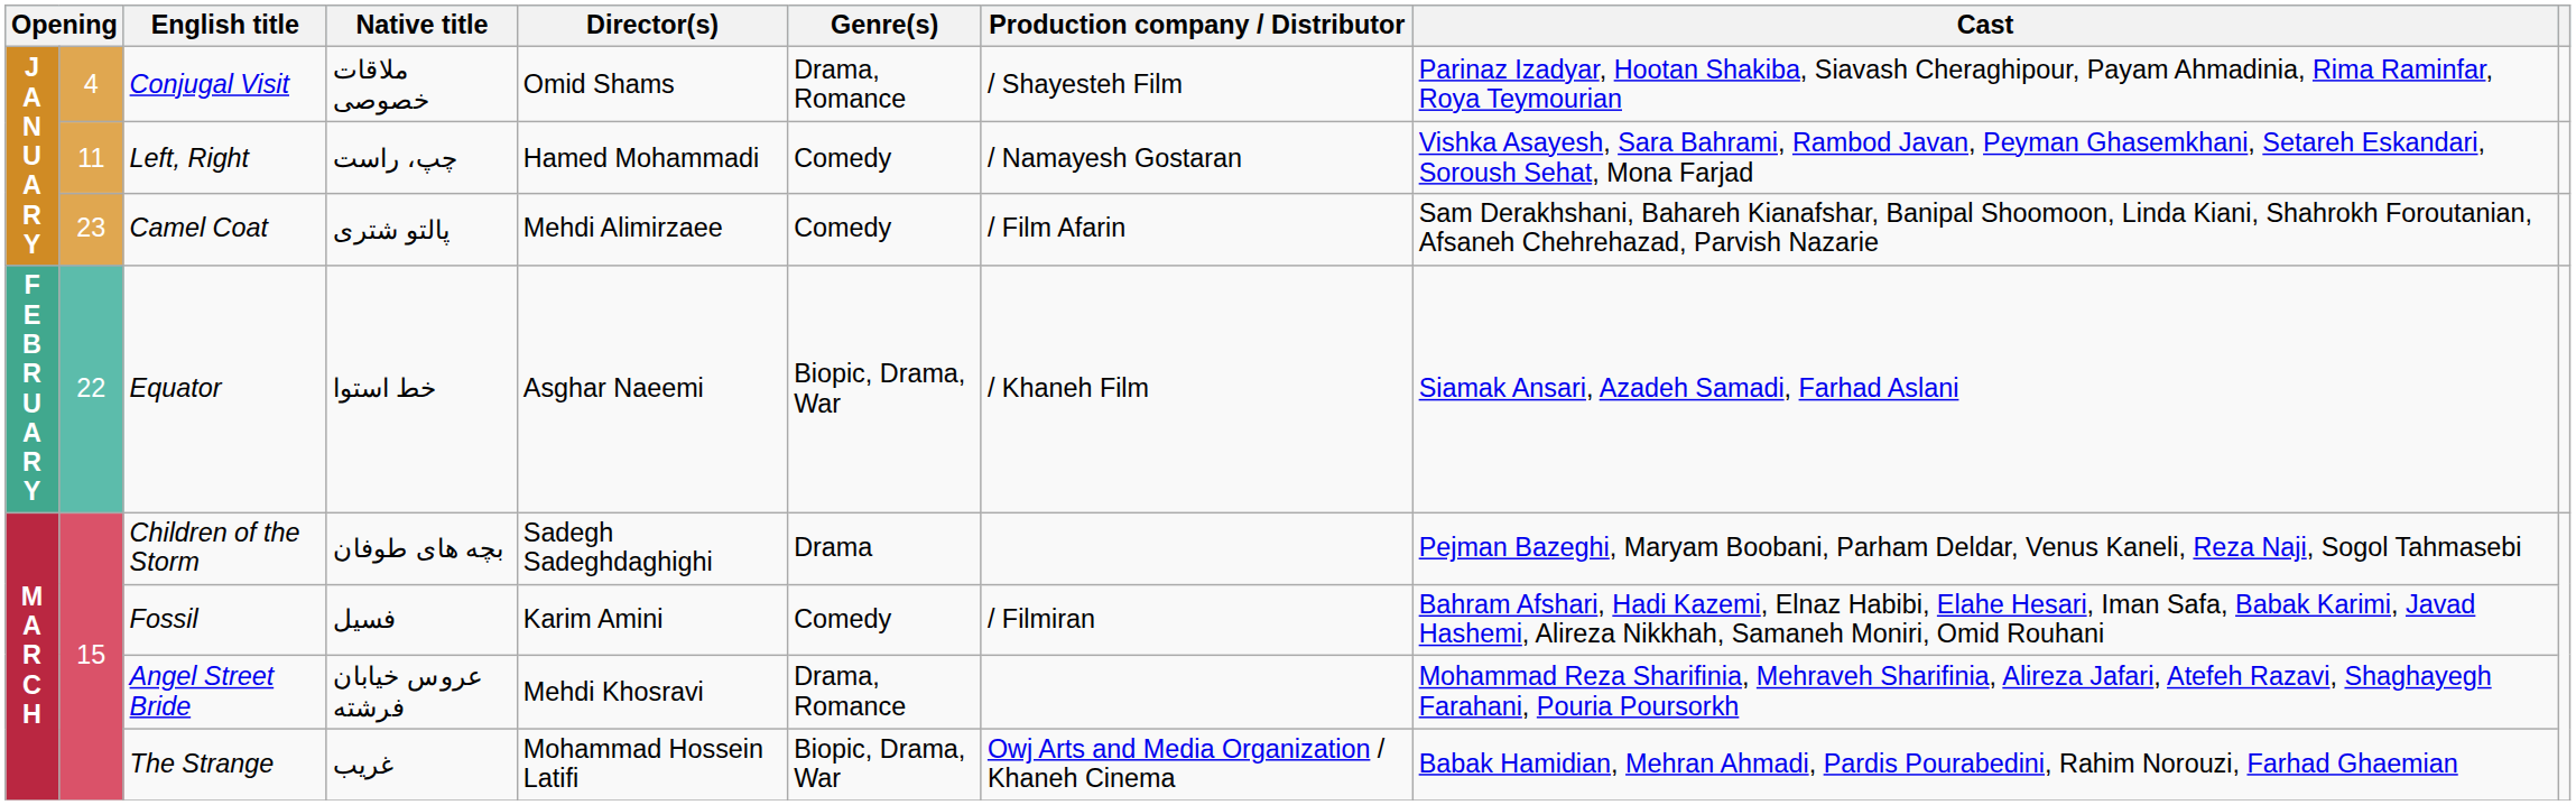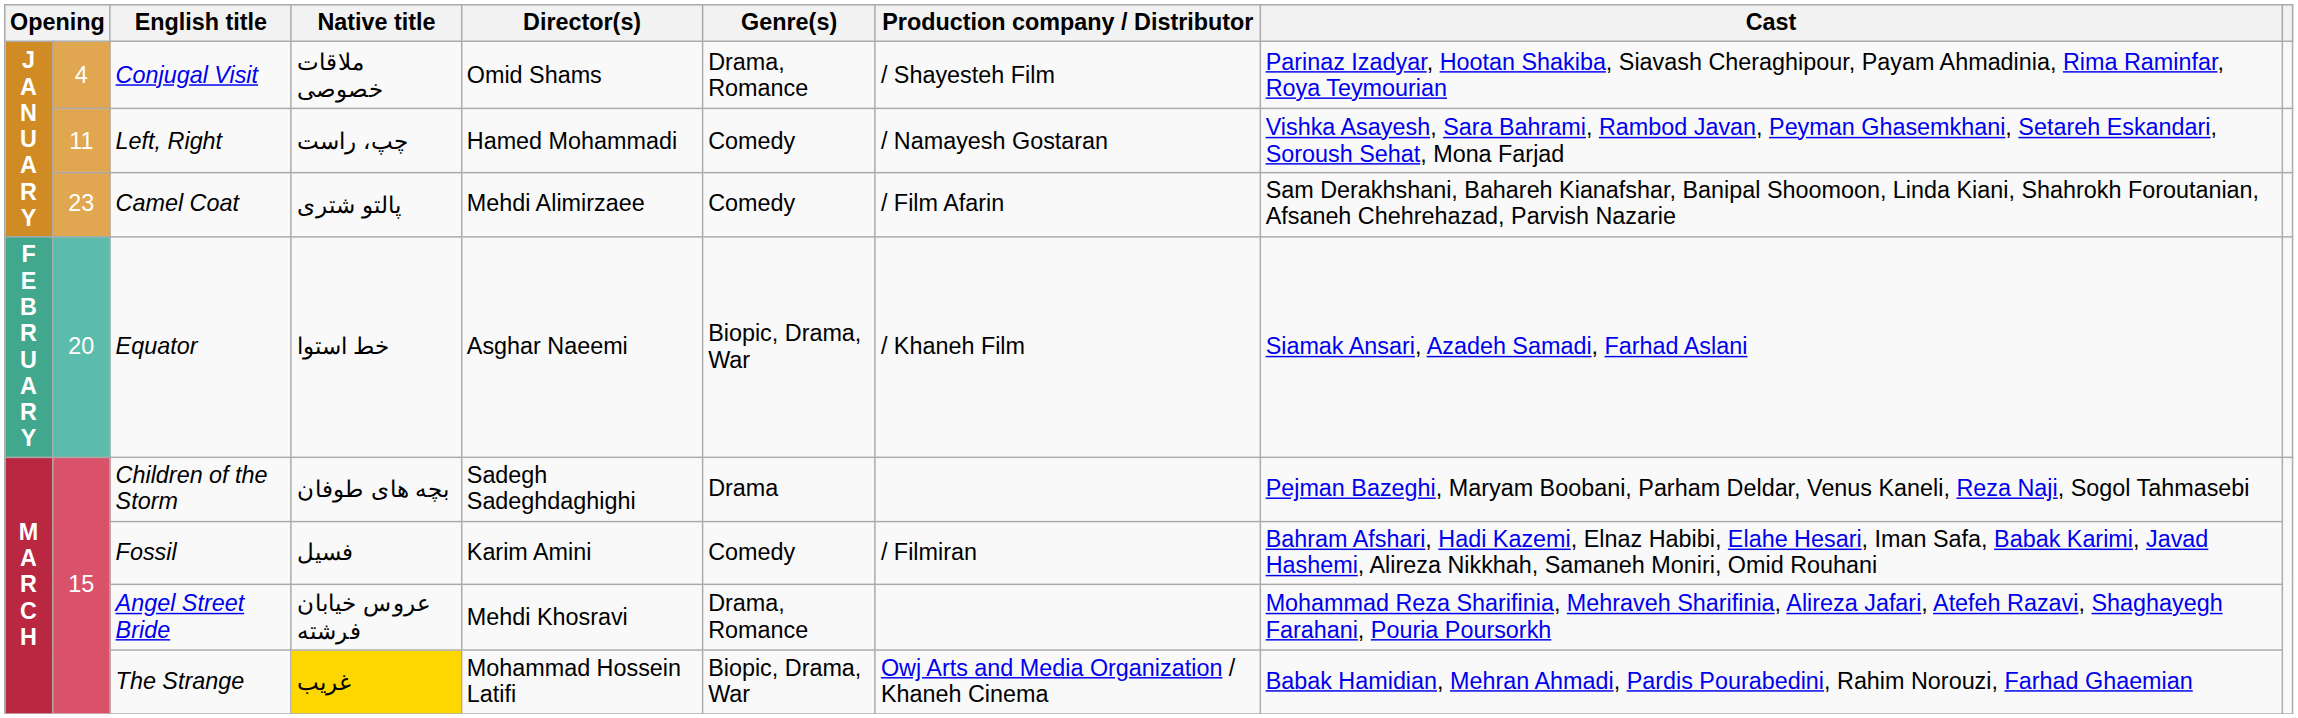 <table class="wikitable sortable">
 <tr style="background:#b0e0e6; text-align:center">
 <th colspan="2">Opening</th>
 <th>English title</th>
 <th>Native title</th>
 <th>Director(s)</th>
 <th>Genre(s)</th>
 <th>Production company / Distributor</th>
 <th>Cast</th>
 <th></th>
 </tr>
 <tr>
 <th rowspan="3" style="text-align:center; background:#D08B24; color:white;">J<br>A<br>N<br>U<br>A<br>R<br>Y</th>
 <td rowspan="1" style="text-align:center; background:#E0A750; color:white;">4</td>
 <td><em><a href='#'>Conjugal Visit</a></em></td>
 <td>ملاقات خصوصی</td>
 <td>Omid Shams</td>
 <td>Drama, Romance</td>
 <td>/ Shayesteh Film</td>
 <td><a href='#'>Parinaz Izadyar</a>, <a href='#'>Hootan Shakiba</a>, Siavash Cheraghipour, Payam Ahmadinia, <a href='#'>Rima Raminfar</a>, <a href='#'>Roya Teymourian</a></td>
 <td></td>
 </tr>
 <tr>
 <td rowspan="1" style="text-align:center; background:#E0A750; color:white;">11</td>
 <td><em>Left, Right</em></td>
 <td>چپ، راست</td>
 <td>Hamed Mohammadi</td>
 <td>Comedy</td>
 <td>/ Namayesh Gostaran</td>
 <td><a href='#'>Vishka Asayesh</a>, <a href='#'>Sara Bahrami</a>, <a href='#'>Rambod Javan</a>, <a href='#'>Peyman Ghasemkhani</a>, <a href='#'>Setareh Eskandari</a>, <a href='#'>Soroush Sehat</a>, Mona Farjad</td>
 <td></td>
 </tr>
 <tr>
 <td rowspan="1" style="text-align:center; background:#E0A750; color:white;">23</td>
 <td><em>Camel Coat</em></td>
 <td>پالتو شتری</td>
 <td>Mehdi Alimirzaee</td>
 <td>Comedy</td>
 <td>/ Film Afarin</td>
 <td>Sam Derakhshani, Bahareh Kianafshar, Banipal Shoomoon, Linda Kiani, Shahrokh Foroutanian, Afsaneh Chehrehazad, Parvish Nazarie</td>
 <td></td>
 </tr>
 <tr February!>
 <th style="text-align:center; background:#41A88E; color:white;">F<br>E<br>B<br>R<br>U<br>A<br>R<br>Y</th>
-<td style="text-align:center; background:#5CBCAB; color:white;">22</td>
+<td style="text-align:center; background:#5CBCAB; color:white;">20</td>
 <td><em>Equator</em></td>
 <td>خط استوا</td>
 <td>Asghar Naeemi</td>
 <td>Biopic, Drama, War</td>
 <td>/ Khaneh Film</td>
 <td><a href='#'>Siamak Ansari</a>, <a href='#'>Azadeh Samadi</a>, <a href='#'>Farhad Aslani</a></td>
 <td></td>
 </tr>
 <tr>
 <th rowspan="6" style="text-align:center; background:#BA2741; color:white;">M<br>A<br>R<br>C<br>H</th>
 <td rowspan="5" style="text-align:center; background:#DA5269; color:white;">15</td>
 <td><em>Children of the Storm</em></td>
 <td>بچه های طوفان</td>
 <td>Sadegh Sadeghdaghighi</td>
 <td>Drama</td>
 <td></td>
 <td><a href='#'>Pejman Bazeghi</a>, Maryam Boobani, Parham Deldar, Venus Kaneli, <a href='#'>Reza Naji</a>, Sogol Tahmasebi</td>
 <td rowspan="4"></td>
 </tr>
 <tr>
 <td><em>Fossil</em></td>
 <td>فسیل</td>
 <td>Karim Amini</td>
 <td>Comedy</td>
 <td>/ Filmiran</td>
 <td><a href='#'>Bahram Afshari</a>, <a href='#'>Hadi Kazemi</a>, Elnaz Habibi, <a href='#'>Elahe Hesari</a>, Iman Safa, <a href='#'>Babak Karimi</a>, <a href='#'>Javad Hashemi</a>, Alireza Nikkhah, Samaneh Moniri, Omid Rouhani</td>
 </tr>
 <tr>
 <td><em><a href='#'>Angel Street Bride</a></em></td>
 <td>عروس خیابان فرشته</td>
 <td>Mehdi Khosravi</td>
 <td>Drama, Romance</td>
 <td></td>
 <td><a href='#'>Mohammad Reza Sharifinia</a>, <a href='#'>Mehraveh Sharifinia</a>, <a href='#'>Alireza Jafari</a>, <a href='#'>Atefeh Razavi</a>, <a href='#'>Shaghayegh Farahani</a>, <a href='#'>Pouria Poursorkh</a></td>
 </tr>
 <tr>
 <td><em>The Strange</em></td>
-<td>غریب</td>
+<td style="background: gold;">غریب</td>
 <td>Mohammad Hossein Latifi</td>
 <td>Biopic, Drama, War</td>
 <td><a href='#'>Owj Arts and Media Organization</a> / Khaneh Cinema</td>
 <td><a href='#'>Babak Hamidian</a>, <a href='#'>Mehran Ahmadi</a>, <a href='#'>Pardis Pourabedini</a>, Rahim Norouzi, <a href='#'>Farhad Ghaemian</a></td>
 </tr>
 <tr>
 </tr>
 </table>
